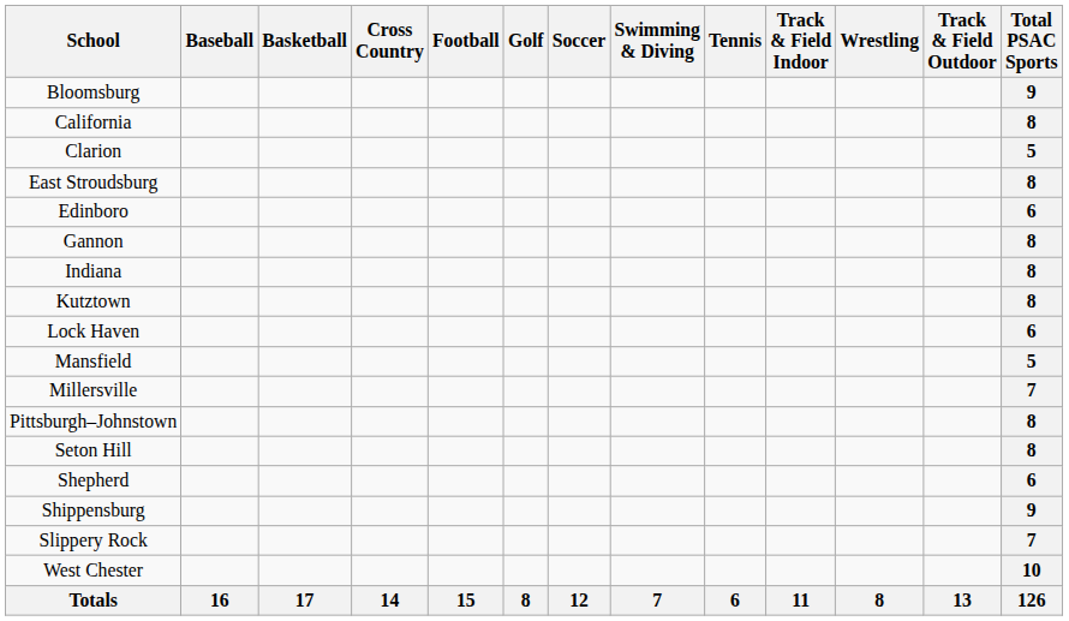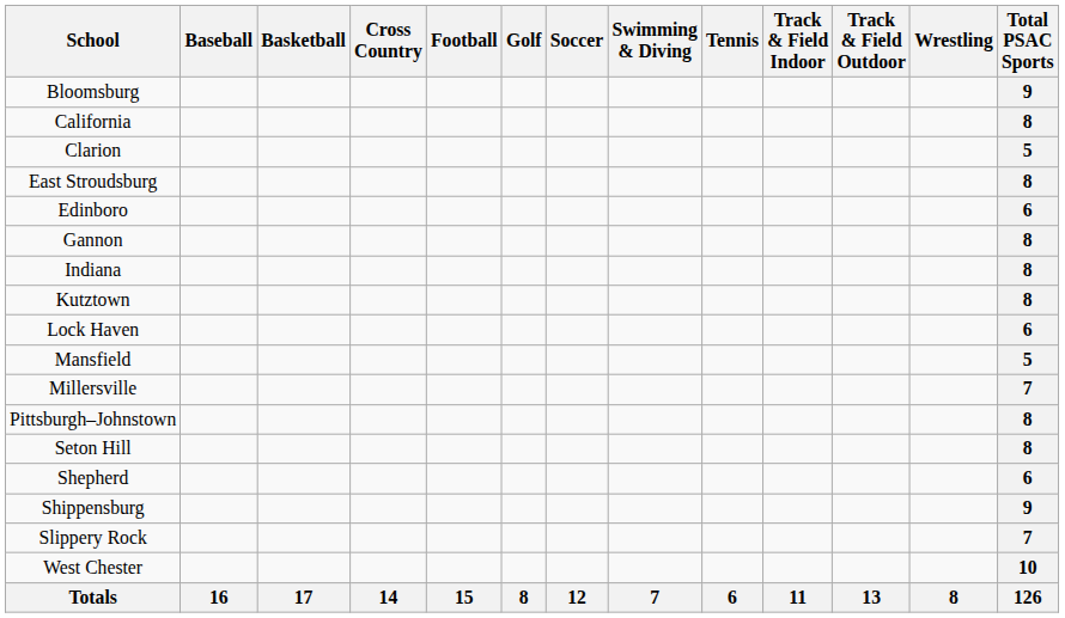 <table class="wikitable" style="text-align:center">
 <tr>
 <th>School</th>
 <th>Baseball</th>
 <th>Basketball</th>
 <th>Cross<br>Country</th>
 <th>Football</th>
 <th>Golf</th>
 <th>Soccer</th>
 <th>Swimming<br>& Diving</th>
 <th>Tennis</th>
 <th>Track<br>& Field<br>Indoor</th>
+<th>Track<br>& Field<br>Outdoor</th>
 <th>Wrestling</th>
-<th>Track<br>& Field<br>Outdoor</th>
 <th>Total<br>PSAC<br>Sports</th>
 </tr>
 <tr>
 <td>Bloomsburg</td>
 <td></td>
 <td></td>
 <td></td>
 <td></td>
 <td></td>
 <td></td>
 <td></td>
 <td></td>
 <td></td>
 <td></td>
 <td></td>
 <th>9</th>
 </tr>
 <tr>
 <td>California</td>
 <td></td>
 <td></td>
 <td></td>
 <td></td>
 <td></td>
 <td></td>
 <td></td>
 <td></td>
 <td></td>
 <td></td>
 <td></td>
 <th>8</th>
 </tr>
 <tr>
 <td>Clarion</td>
 <td></td>
 <td></td>
 <td></td>
 <td></td>
 <td></td>
 <td></td>
 <td></td>
 <td></td>
 <td></td>
 <td></td>
 <td></td>
 <th>5</th>
 </tr>
 <tr>
 <td>East Stroudsburg</td>
 <td></td>
 <td></td>
 <td></td>
 <td></td>
 <td></td>
 <td></td>
 <td></td>
 <td></td>
 <td></td>
 <td></td>
 <td></td>
 <th>8</th>
 </tr>
 <tr>
 <td>Edinboro</td>
 <td></td>
 <td></td>
 <td></td>
 <td></td>
 <td></td>
 <td></td>
 <td></td>
 <td></td>
 <td></td>
 <td></td>
 <td></td>
 <th>6</th>
 </tr>
 <tr>
 <td>Gannon</td>
 <td></td>
 <td></td>
 <td></td>
 <td></td>
 <td></td>
 <td></td>
 <td></td>
 <td></td>
 <td></td>
 <td></td>
 <td></td>
 <th>8</th>
 </tr>
 <tr>
 <td>Indiana</td>
 <td></td>
 <td></td>
 <td></td>
 <td></td>
 <td></td>
 <td></td>
 <td></td>
 <td></td>
 <td></td>
 <td></td>
 <td></td>
 <th>8</th>
 </tr>
 <tr>
 <td>Kutztown</td>
 <td></td>
 <td></td>
 <td></td>
 <td></td>
 <td></td>
 <td></td>
 <td></td>
 <td></td>
 <td></td>
 <td></td>
 <td></td>
 <th>8</th>
 </tr>
 <tr>
 <td>Lock Haven</td>
 <td></td>
 <td></td>
 <td></td>
 <td></td>
 <td></td>
 <td></td>
 <td></td>
 <td></td>
 <td></td>
 <td></td>
 <td></td>
 <th>6</th>
 </tr>
 <tr>
 <td>Mansfield</td>
 <td></td>
 <td></td>
 <td></td>
 <td></td>
 <td></td>
 <td></td>
 <td></td>
 <td></td>
 <td></td>
 <td></td>
 <td></td>
 <th>5</th>
 </tr>
 <tr>
 <td>Millersville</td>
 <td></td>
 <td></td>
 <td></td>
 <td></td>
 <td></td>
 <td></td>
 <td></td>
 <td></td>
 <td></td>
 <td></td>
 <td></td>
 <th>7</th>
 </tr>
 <tr>
 <td>Pittsburgh–Johnstown</td>
 <td></td>
 <td></td>
 <td></td>
 <td></td>
 <td></td>
 <td></td>
 <td></td>
 <td></td>
 <td></td>
 <td></td>
 <td></td>
 <th>8</th>
 </tr>
 <tr>
 <td>Seton Hill</td>
 <td></td>
 <td></td>
 <td></td>
 <td></td>
 <td></td>
 <td></td>
 <td></td>
 <td></td>
 <td></td>
 <td></td>
 <td></td>
 <th>8</th>
 </tr>
 <tr>
 <td>Shepherd</td>
 <td></td>
 <td></td>
 <td></td>
 <td></td>
 <td></td>
 <td></td>
 <td></td>
 <td></td>
 <td></td>
 <td></td>
 <td></td>
 <th>6</th>
 </tr>
 <tr>
 <td>Shippensburg</td>
 <td></td>
 <td></td>
 <td></td>
 <td></td>
 <td></td>
 <td></td>
 <td></td>
 <td></td>
 <td></td>
 <td></td>
 <td></td>
 <th>9</th>
 </tr>
 <tr>
 <td>Slippery Rock</td>
 <td></td>
 <td></td>
 <td></td>
 <td></td>
 <td></td>
 <td></td>
 <td></td>
 <td></td>
 <td></td>
 <td></td>
 <td></td>
 <th>7</th>
 </tr>
 <tr>
 <td>West Chester</td>
 <td></td>
 <td></td>
 <td></td>
 <td></td>
 <td></td>
 <td></td>
 <td></td>
 <td></td>
 <td></td>
 <td></td>
 <td></td>
 <th>10</th>
 </tr>
 <tr>
 <th>Totals</th>
 <th>16</th>
 <th>17</th>
 <th>14</th>
 <th>15</th>
 <th>8</th>
 <th>12</th>
 <th>7</th>
 <th>6</th>
 <th>11</th>
+<th>13</th>
 <th>8</th>
-<th>13</th>
 <th>126<br></th>
 </tr>
 </table>
